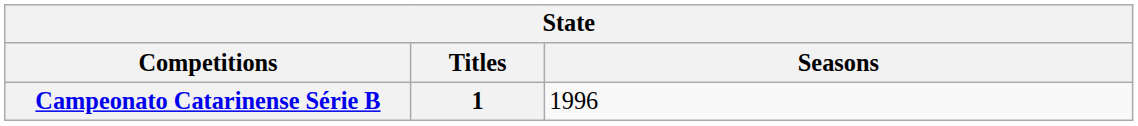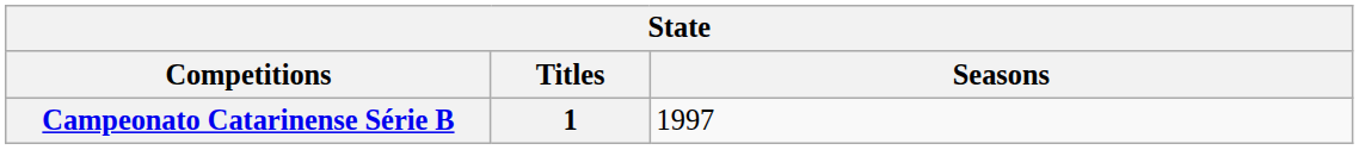 <table class="wikitable">
 <tr>
 <th colspan="3">State</th>
 </tr>
 <tr>
 <th style="width:260px">Competitions</th>
 <th style="width:80px">Titles</th>
 <th style="width:380px">Seasons</th>
 </tr>
 <tr>
 <th><a href='#'>Campeonato Catarinense Série B</a></th>
 <th>1</th>
-<td>1996</td>
+<td>1997</td>
 </tr>
 </table>
